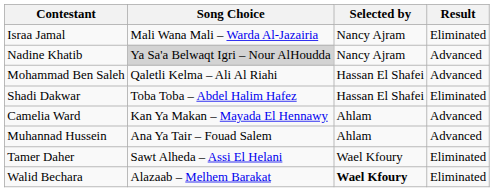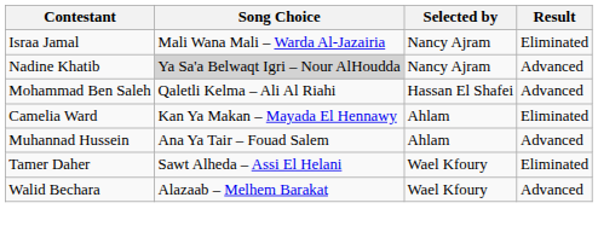 <table class="wikitable">
 <tr>
 <th>Contestant</th>
 <th>Song Choice</th>
 <th>Selected by</th>
 <th>Result</th>
 </tr>
 <tr>
 <td>Israa Jamal</td>
 <td>Mali Wana Mali – <a href='#'>Warda Al-Jazairia</a></td>
 <td>Nancy Ajram</td>
 <td>Eliminated</td>
 </tr>
 <tr>
 <td>Nadine Khatib</td>
 <td style="background: lightgrey;">Ya Sa'a Belwaqt Igri – Nour AlHoudda</td>
 <td>Nancy Ajram</td>
 <td>Advanced</td>
 </tr>
 <tr>
 <td>Mohammad Ben Saleh</td>
 <td>Qaletli Kelma – Ali Al Riahi</td>
 <td>Hassan El Shafei</td>
 <td>Advanced</td>
 </tr>
 <tr>
-<td>Shadi Dakwar</td>
-<td>Toba Toba – <a href='#'>Abdel Halim Hafez</a></td>
-<td>Hassan El Shafei</td>
-<td>Eliminated</td>
-</tr>
-<tr>
 <td>Camelia Ward</td>
 <td>Kan Ya Makan – <a href='#'>Mayada El Hennawy</a></td>
 <td>Ahlam</td>
-<td>Advanced</td>
+<td>Eliminated</td>
 </tr>
 <tr>
 <td>Muhannad Hussein</td>
 <td>Ana Ya Tair – Fouad Salem</td>
 <td>Ahlam</td>
 <td>Advanced</td>
 </tr>
 <tr>
 <td>Tamer Daher</td>
 <td>Sawt Alheda – <a href='#'>Assi El Helani</a></td>
 <td>Wael Kfoury</td>
 <td>Eliminated</td>
 </tr>
 <tr>
 <td>Walid Bechara</td>
 <td>Alazaab – <a href='#'>Melhem Barakat</a></td>
-<td><strong>Wael Kfoury</strong></td>
-<td>Eliminated</td>
+<td>Wael Kfoury</td>
+<td>Advanced</td>
 </tr>
 </table>
